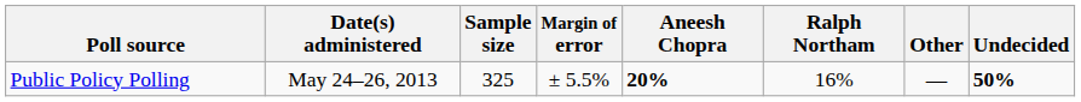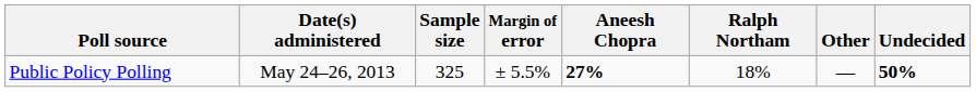 <table class="wikitable">
 <tr valign= bottom>
 <th style="width:190px;">Poll source</th>
 <th style="width:140px;">Date(s)<br>administered</th>
 <th class=small>Sample<br>size</th>
 <th><small>Margin of</small><br>error</th>
 <th style="width:100px;">Aneesh<br>Chopra</th>
 <th style="width:100px;">Ralph<br>Northam</th>
 <th>Other</th>
 <th>Undecided</th>
 </tr>
 <tr>
 <td><a href='#'>Public Policy Polling</a></td>
 <td align=center>May 24–26, 2013</td>
 <td align=center>325</td>
 <td align=center>± 5.5%</td>
-<td><strong>20%</strong></td>
-<td align=center>16%</td>
+<td><strong>27%</strong></td>
+<td align=center>18%</td>
 <td align=center>—</td>
 <td><strong>50%</strong></td>
 </tr>
 </table>
